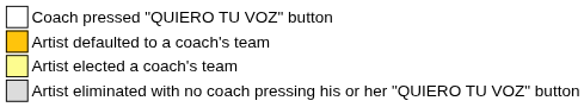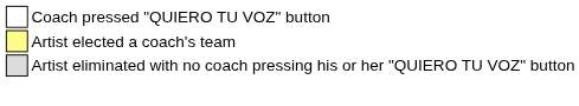 <table class="toccolours" style="font-size: 90%; white-space: nowrap">
 <tr>
 <td style="background:white; border:1px solid black"> <strong></strong> </td>
 <td>Coach pressed "QUIERO TU VOZ" button</td>
-</tr>
-<tr>
-<td style="background:#ffc40c; border:1px solid black">    </td>
-<td>Artist defaulted to a coach's team</td>
 </tr>
 <tr>
 <td style="background:#fdfc8f; border:1px solid black">    </td>
 <td>Artist elected a coach's team</td>
 </tr>
 <tr>
 <td style="background:#dcdcdc; border:1px solid black">    </td>
 <td>Artist eliminated with no coach pressing his or her "QUIERO TU VOZ" button</td>
 </tr>
 </table>
